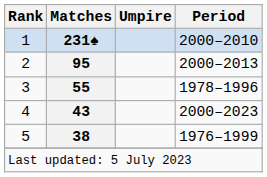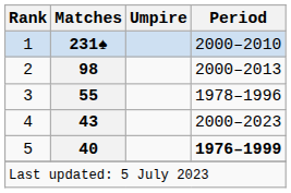 <table class="wikitable plainrowheaders sortable">
 <tr>
 <th scope=col>Rank</th>
 <th scope=col>Matches</th>
 <th scope=col>Umpire</th>
 <th scope=col>Period</th>
 </tr>
 <tr bgcolor=#cee0f2>
 <td align=center>1</td>
 <th scope="row" style="text-align:center; background:#cee0f2;">231♠</th>
 <td></td>
 <td>2000–2010</td>
 </tr>
 <tr>
 <td align=center>2</td>
-<th scope=row style=text-align:center;>95</th>
+<th scope=row style=text-align:center;>98</th>
 <td></td>
 <td>2000–2013</td>
 </tr>
 <tr>
 <td align=center>3</td>
 <th scope=row style=text-align:center;>55</th>
 <td></td>
 <td>1978–1996</td>
 </tr>
 <tr>
 <td align=center>4</td>
 <th scope=row style=text-align:center;>43</th>
 <td></td>
 <td>2000–2023</td>
 </tr>
 <tr>
 <td align=center>5</td>
-<th scope=row style=text-align:center;>38</th>
+<th scope=row style=text-align:center;>40</th>
 <td></td>
-<td>1976–1999</td>
+<td><strong>1976–1999</strong></td>
 </tr>
 <tr>
 </tr>
 <tr class=sortbottom>
 <td colspan=4><small>Last updated: 5 July 2023</small></td>
 </tr>
 </table>
